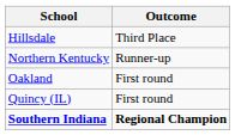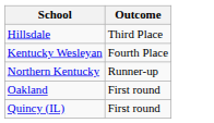 <table class="wikitable" style="float:left; margin-right:1em;">
 <tr>
 <th>School</th>
 <th>Outcome</th>
 </tr>
 <tr>
 <td><a href='#'>Hillsdale</a></td>
 <td>Third Place</td>
+</tr>
+<tr>
+<td><a href='#'>Kentucky Wesleyan</a></td>
+<td>Fourth Place</td>
 </tr>
 <tr>
 <td><a href='#'>Northern Kentucky</a></td>
 <td>Runner-up</td>
 </tr>
 <tr>
 <td><a href='#'>Oakland</a></td>
 <td>First round</td>
 </tr>
 <tr>
 <td><a href='#'>Quincy (IL)</a></td>
 <td>First round</td>
 </tr>
-<tr>
-<td><strong><a href='#'>Southern Indiana</a></strong></td>
-<td><strong>Regional Champion</strong></td>
-</tr>
 </table>
